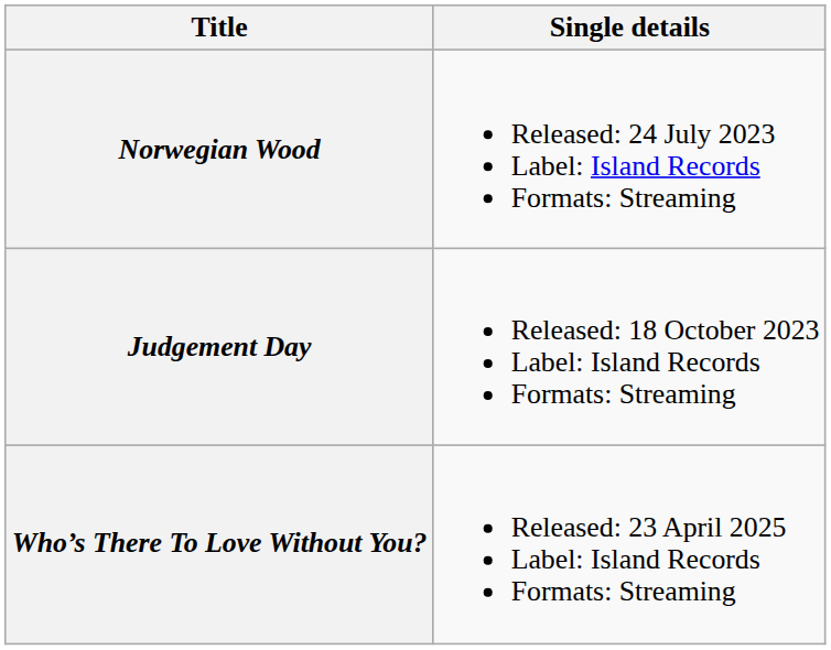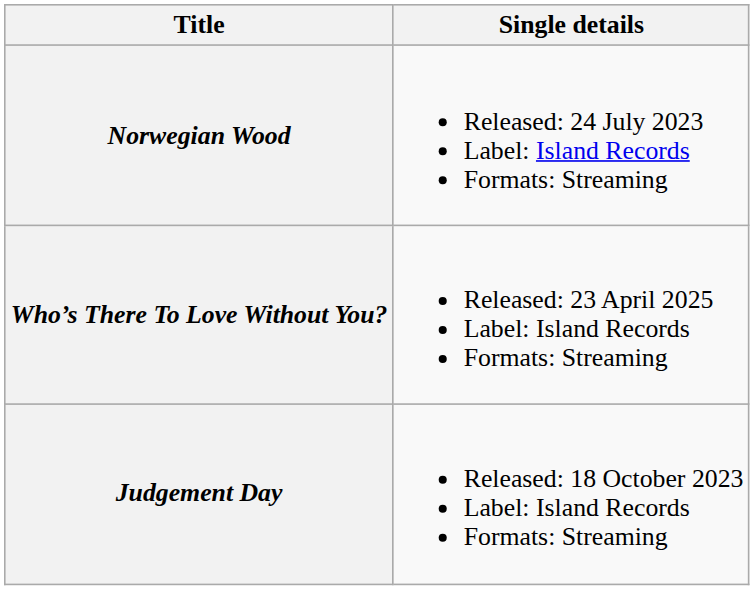 <table class="wikitable">
 <tr>
 <th>Title</th>
 <th>Single details</th>
 </tr>
 <tr>
 <th><em>Norwegian Wood</em></th>
 <td><br><ul><li>Released: 24 July 2023</li><li>Label: <a href='#'>Island Records</a></li><li>Formats: Streaming</li></ul></td>
 </tr>
 <tr>
+<th><strong><em>Who’s There To Love Without You?</em></strong></th>
+<td><br><ul><li>Released: 23 April 2025</li><li>Label: Island Records</li><li>Formats: Streaming</li></ul></td>
+</tr>
+<tr>
 <th><em>Judgement Day</em></th>
 <td><br><ul><li>Released: 18 October 2023</li><li>Label: Island Records</li><li>Formats: Streaming</li></ul></td>
 </tr>
-<tr>
-<th><strong><em>Who’s There To Love Without You?</em></strong></th>
-<td><br><ul><li>Released: 23 April 2025</li><li>Label: Island Records</li><li>Formats: Streaming</li></ul></td>
-</tr>
 </table>
